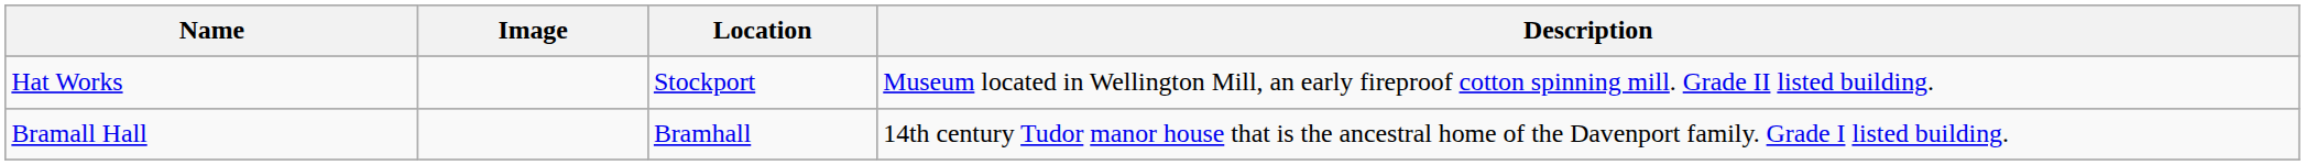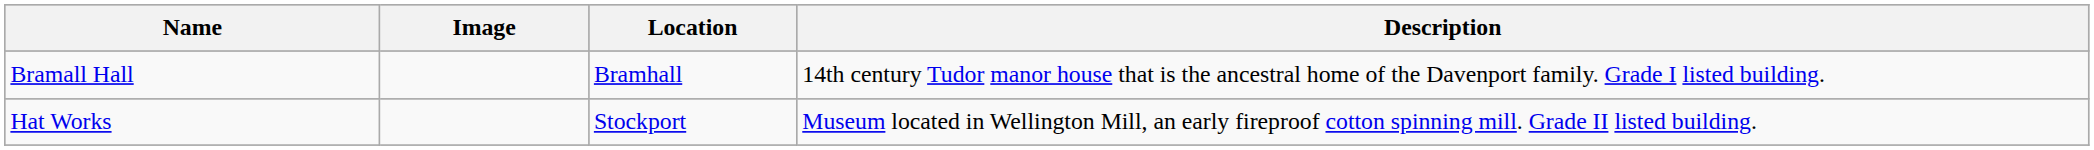 <table class="wikitable sortable" style="font-size:90%;width:100%;border:0px;text-align:left;line-height:150%;">
 <tr>
 <th width="18%">Name</th>
 <th width="10%" class="unsortable">Image</th>
 <th width="10%">Location</th>
 <th width="62%" class="unsortable">Description</th>
 </tr>
 <tr>
+<td><a href='#'>Bramall Hall</a></td>
+<td></td>
+<td><a href='#'>Bramhall</a></td>
+<td>14th century <a href='#'>Tudor</a> <a href='#'>manor house</a> that is the ancestral home of the Davenport family. <a href='#'>Grade I</a> <a href='#'>listed building</a>.</td>
+</tr>
+<tr>
 <td><a href='#'>Hat Works</a></td>
 <td></td>
 <td><a href='#'>Stockport</a></td>
 <td><a href='#'>Museum</a> located in Wellington Mill, an early fireproof <a href='#'>cotton spinning mill</a>. <a href='#'>Grade II</a> <a href='#'>listed building</a>.</td>
 </tr>
 <tr>
-<td><a href='#'>Bramall Hall</a></td>
-<td></td>
-<td><a href='#'>Bramhall</a></td>
-<td>14th century <a href='#'>Tudor</a> <a href='#'>manor house</a> that is the ancestral home of the Davenport family. <a href='#'>Grade I</a> <a href='#'>listed building</a>.</td>
-</tr>
-<tr>
 </tr>
 </table>
